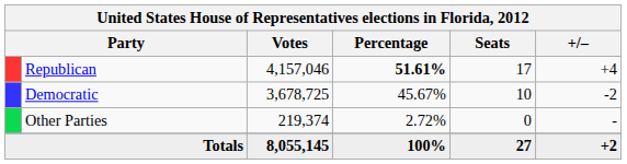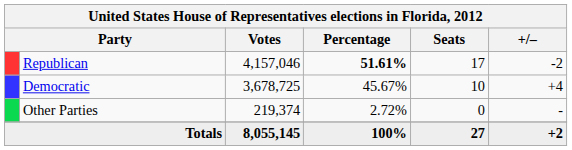 <table class="wikitable" style="font-size: 95%;">
 <tr>
 <th colspan="6">United States House of Representatives elections in Florida, 2012</th>
 </tr>
 <tr>
 <th colspan=2 style="width: 15em">Party</th>
 <th style="width: 5em">Votes</th>
 <th style="width: 7em">Percentage</th>
 <th style="width: 5em">Seats</th>
 <th style="width: 5em">+/–</th>
 </tr>
 <tr>
 <th style="background-color:#FF3333; width: 3px"></th>
 <td style="width: 130px"><a href='#'>Republican</a></td>
 <td align="right">4,157,046</td>
 <td align="right"><strong>51.61%</strong></td>
 <td align="right">17</td>
-<td align="right">+4</td>
+<td align="right">-2</td>
 </tr>
 <tr>
 <th style="background-color:#3333FF; width: 3px"></th>
 <td style="width: 130px"><a href='#'>Democratic</a></td>
 <td align="right">3,678,725</td>
 <td align="right">45.67%</td>
 <td align="right">10</td>
-<td align="right">-2</td>
+<td align="right">+4</td>
 </tr>
 <tr>
 <th style="background-color:#0BDA51; width: 3px"></th>
 <td style="width: 130px">Other Parties</td>
 <td align="right">219,374</td>
 <td align="right">2.72%</td>
 <td align="right">0</td>
 <td align="right">-</td>
 </tr>
 <tr>
 </tr>
 <tr bgcolor="#EEEEEE">
 <td colspan="2" align="right"><strong>Totals</strong></td>
 <td align="right"><strong>8,055,145</strong></td>
 <td align="right"><strong>100%</strong></td>
 <td align="right"><strong>27</strong></td>
 <td align="right"><strong>+2</strong></td>
 </tr>
 </table>
